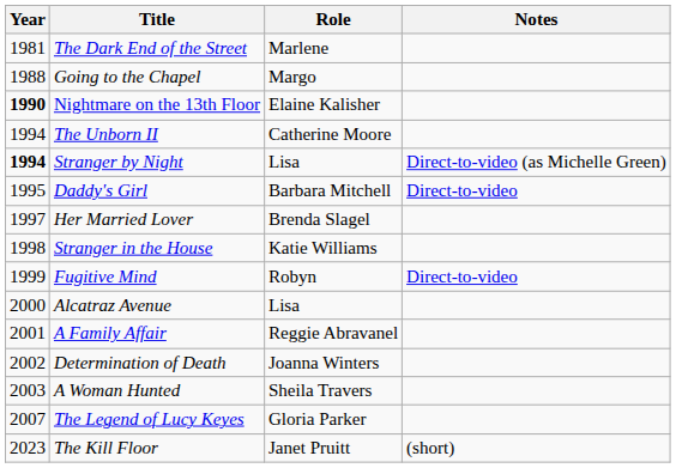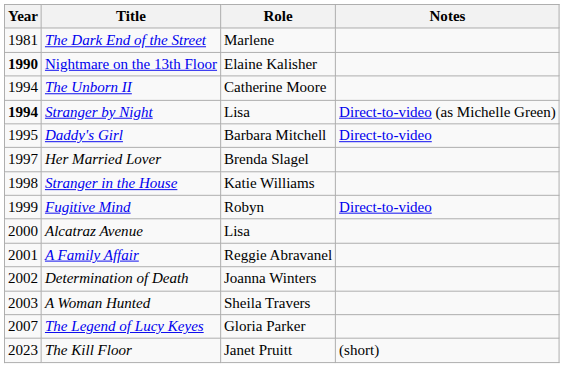 <table class="wikitable sortable">
 <tr>
 <th>Year</th>
 <th>Title</th>
 <th>Role</th>
 <th class="unsortable">Notes</th>
 </tr>
 <tr>
 <td>1981</td>
 <td><em><a href='#'>The Dark End of the Street</a></em></td>
 <td>Marlene</td>
-<td></td>
-</tr>
-<tr>
-<td>1988</td>
-<td><em>Going to the Chapel</em></td>
-<td>Margo</td>
 <td></td>
 </tr>
 <tr>
 <td><strong>1990</strong></td>
 <td><a href='#'>Nightmare on the 13th Floor</a></td>
 <td>Elaine Kalisher</td>
 <td></td>
 </tr>
 <tr>
 <td>1994</td>
 <td><em><a href='#'>The Unborn II</a></em></td>
 <td>Catherine Moore</td>
 <td></td>
 </tr>
 <tr>
 <td><strong>1994</strong></td>
 <td><em><a href='#'>Stranger by Night</a></em></td>
 <td>Lisa</td>
 <td><a href='#'>Direct-to-video</a> (as Michelle Green)</td>
 </tr>
 <tr>
 <td>1995</td>
 <td><em><a href='#'>Daddy's Girl</a></em></td>
 <td>Barbara Mitchell</td>
 <td><a href='#'>Direct-to-video</a></td>
 </tr>
 <tr>
 <td>1997</td>
 <td><em>Her Married Lover</em></td>
 <td>Brenda Slagel</td>
 <td></td>
 </tr>
 <tr>
 <td>1998</td>
 <td><em><a href='#'>Stranger in the House</a></em></td>
 <td>Katie Williams</td>
 <td></td>
 </tr>
 <tr>
 <td>1999</td>
 <td><em><a href='#'>Fugitive Mind</a></em></td>
 <td>Robyn</td>
 <td><a href='#'>Direct-to-video</a></td>
 </tr>
 <tr>
 <td>2000</td>
 <td><em>Alcatraz Avenue</em></td>
 <td>Lisa</td>
 <td></td>
 </tr>
 <tr>
 <td>2001</td>
 <td><em><a href='#'>A Family Affair</a></em></td>
 <td>Reggie Abravanel</td>
 <td></td>
 </tr>
 <tr>
 <td>2002</td>
 <td><em>Determination of Death</em></td>
 <td>Joanna Winters</td>
 <td></td>
 </tr>
 <tr>
 <td>2003</td>
 <td><em>A Woman Hunted</em></td>
 <td>Sheila Travers</td>
 <td></td>
 </tr>
 <tr>
 <td>2007</td>
 <td><em><a href='#'>The Legend of Lucy Keyes</a></em></td>
 <td>Gloria Parker</td>
 <td></td>
 </tr>
 <tr>
 <td>2023</td>
 <td><em>The Kill Floor</em></td>
 <td>Janet Pruitt</td>
 <td>(short)</td>
 </tr>
 </table>
